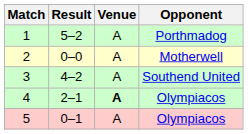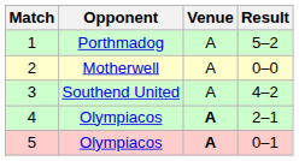 <table class="wikitable" style="font-size:100%; text-align:center">
 <tr>
 <th>Match</th>
+<th>Opponent</th>
+<th>Venue</th>
 <th>Result</th>
-<th>Venue</th>
-<th>Opponent</th>
 </tr>
 <tr style="background: #CCFFCC;">
 <td align="center">1</td>
+<td><a href='#'>Porthmadog</a></td>
+<td>A</td>
 <td>5–2</td>
-<td>A</td>
-<td><a href='#'>Porthmadog</a></td>
 </tr>
 <tr style="background: #FFFFCC;">
 <td align="center">2</td>
+<td><a href='#'>Motherwell</a></td>
+<td>A</td>
 <td>0–0</td>
-<td>A</td>
-<td><a href='#'>Motherwell</a></td>
 </tr>
 <tr style="background: #CCFFCC;">
 <td align="center">3</td>
+<td><a href='#'>Southend United</a></td>
+<td>A</td>
 <td>4–2</td>
-<td>A</td>
-<td><a href='#'>Southend United</a></td>
 </tr>
 <tr style="background: #CCFFCC;">
 <td align="center">4</td>
+<td><a href='#'>Olympiacos</a></td>
+<td><strong>A</strong></td>
 <td>2–1</td>
-<td><strong>A</strong></td>
-<td><a href='#'>Olympiacos</a></td>
 </tr>
 <tr style="background: #FFCCCC;">
 <td align="center">5</td>
+<td><a href='#'>Olympiacos</a></td>
+<td><strong>A</strong></td>
 <td>0–1</td>
-<td>A</td>
-<td><a href='#'>Olympiacos</a></td>
 </tr>
 </table>
